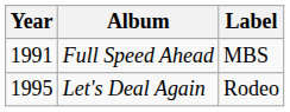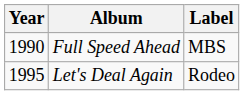 <table class="wikitable">
 <tr>
 <th>Year</th>
 <th>Album</th>
 <th>Label</th>
 </tr>
 <tr>
-<td>1991</td>
+<td>1990</td>
 <td><em>Full Speed Ahead</em></td>
 <td>MBS</td>
 </tr>
 <tr>
 <td>1995</td>
 <td><em>Let's Deal Again</em></td>
 <td>Rodeo</td>
 </tr>
 </table>
